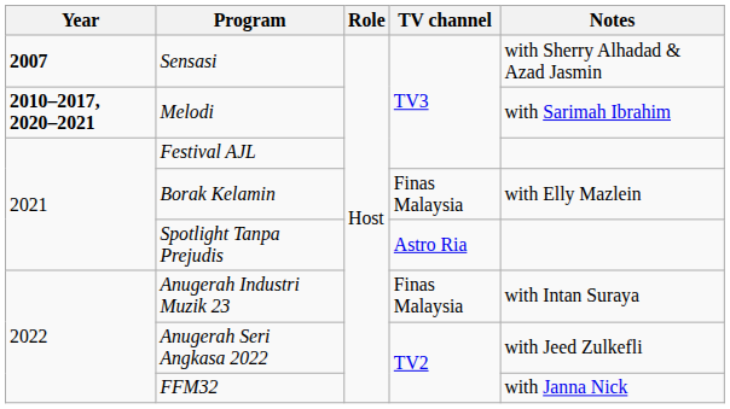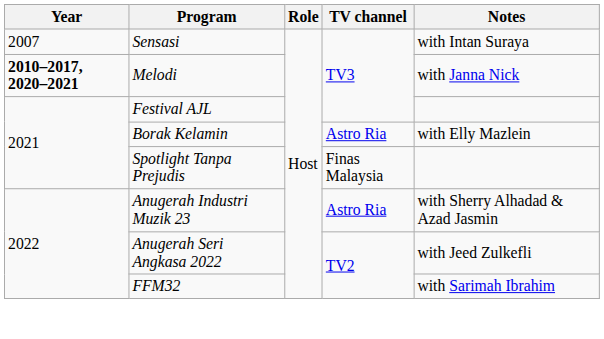 <table class="wikitable sortable">
 <tr>
 <th>Year</th>
 <th>Program</th>
 <th>Role</th>
 <th>TV channel</th>
 <th>Notes</th>
 </tr>
 <tr>
-<td><strong>2007</strong></td>
+<td>2007</td>
 <td><em>Sensasi</em></td>
 <td rowspan="8">Host</td>
 <td rowspan="3"><a href='#'>TV3</a></td>
-<td>with Sherry Alhadad & Azad Jasmin</td>
+<td>with Intan Suraya</td>
 </tr>
 <tr>
 <td><strong>2010–2017, 2020–2021</strong></td>
 <td><em>Melodi</em></td>
-<td>with <a href='#'>Sarimah Ibrahim</a></td>
+<td>with <a href='#'>Janna Nick</a></td>
 </tr>
 <tr>
 <td rowspan="3">2021</td>
 <td><em>Festival AJL</em></td>
 <td></td>
 </tr>
 <tr>
 <td><em>Borak Kelamin</em></td>
-<td>Finas Malaysia</td>
+<td><a href='#'>Astro Ria</a></td>
 <td>with Elly Mazlein</td>
 </tr>
 <tr>
 <td><em>Spotlight Tanpa Prejudis</em></td>
-<td><a href='#'>Astro Ria</a></td>
+<td>Finas Malaysia</td>
 <td></td>
 </tr>
 <tr>
 <td rowspan="3">2022</td>
 <td><em>Anugerah Industri Muzik 23</em></td>
-<td>Finas Malaysia</td>
-<td>with Intan Suraya</td>
+<td><a href='#'>Astro Ria</a></td>
+<td>with Sherry Alhadad & Azad Jasmin</td>
 </tr>
 <tr>
 <td><em>Anugerah Seri Angkasa 2022</em></td>
 <td rowspan="2"><a href='#'>TV2</a></td>
 <td>with Jeed Zulkefli</td>
 </tr>
 <tr>
 <td><em>FFM32</em></td>
-<td>with <a href='#'>Janna Nick</a></td>
+<td>with <a href='#'>Sarimah Ibrahim</a></td>
 </tr>
 </table>
